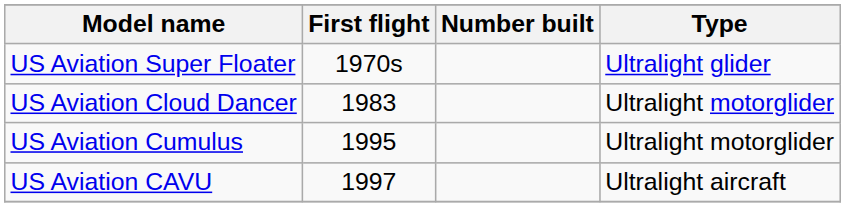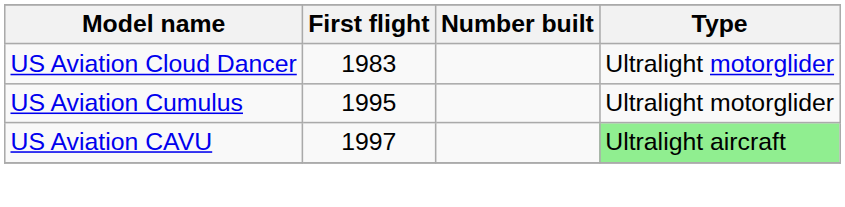 <table class="wikitable">
 <tr>
 </tr>
 <tr>
 <th>Model name</th>
 <th>First flight</th>
 <th>Number built</th>
 <th>Type</th>
-</tr>
-<tr>
-<td align=left><a href='#'>US Aviation Super Floater</a></td>
-<td align=center>1970s</td>
-<td align=center></td>
-<td align=left><a href='#'>Ultralight</a> <a href='#'>glider</a></td>
 </tr>
 <tr>
 <td align=left><a href='#'>US Aviation Cloud Dancer</a></td>
 <td align=center>1983</td>
 <td align=center></td>
 <td align=left>Ultralight <a href='#'>motorglider</a></td>
 </tr>
 <tr>
 <td align=left><a href='#'>US Aviation Cumulus</a></td>
 <td align=center>1995</td>
 <td align=center></td>
 <td align=left>Ultralight motorglider</td>
 </tr>
 <tr>
 <td align=left><a href='#'>US Aviation CAVU</a></td>
 <td align=center>1997</td>
 <td align=center></td>
-<td align=left>Ultralight aircraft</td>
+<td align=left style="background: lightgreen;">Ultralight aircraft</td>
 </tr>
 <tr>
 </tr>
 </table>
